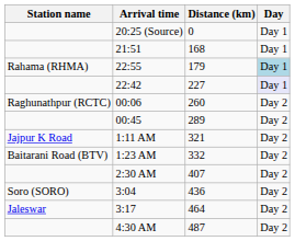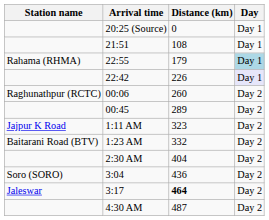 <table class="wikitable">
 <tr>
 <th>Station name</th>
 <th>Arrival time</th>
 <th>Distance (km)</th>
 <th>Day</th>
 </tr>
 <tr>
 <td></td>
 <td>20:25 (Source)</td>
 <td>0</td>
 <td>Day 1</td>
 </tr>
 <tr>
 <td></td>
 <td>21:51</td>
-<td>168</td>
+<td>108</td>
 <td>Day 1</td>
 </tr>
 <tr>
 <td>Rahama (RHMA)</td>
 <td>22:55</td>
 <td>179</td>
 <td style="background: lightblue;">Day 1</td>
 </tr>
 <tr>
 <td></td>
 <td>22:42</td>
-<td>227</td>
+<td>226</td>
 <td style="background: lavender;">Day 1</td>
 </tr>
 <tr>
 <td>Raghunathpur (RCTC)</td>
 <td>00:06</td>
 <td>260</td>
 <td>Day 2</td>
 </tr>
 <tr>
 <td></td>
 <td>00:45</td>
 <td>289</td>
 <td>Day 2</td>
 </tr>
 <tr>
 <td><a href='#'>Jajpur K Road</a></td>
 <td>1:11 AM</td>
-<td>321</td>
+<td>323</td>
 <td>Day 2</td>
 </tr>
 <tr>
 <td>Baitarani Road (BTV)</td>
 <td>1:23 AM</td>
 <td>332</td>
 <td>Day 2</td>
 </tr>
 <tr>
 <td></td>
 <td>2:30 AM</td>
-<td>407</td>
+<td>404</td>
 <td>Day 2</td>
 </tr>
 <tr>
 <td>Soro (SORO)</td>
 <td>3:04</td>
 <td>436</td>
 <td>Day 2</td>
 </tr>
 <tr>
 <td><a href='#'>Jaleswar</a></td>
 <td>3:17</td>
-<td>464</td>
+<td><strong>464</strong></td>
 <td>Day 2</td>
 </tr>
 <tr>
 <td></td>
 <td>4:30 AM</td>
 <td>487</td>
 <td>Day 2</td>
 </tr>
 </table>
